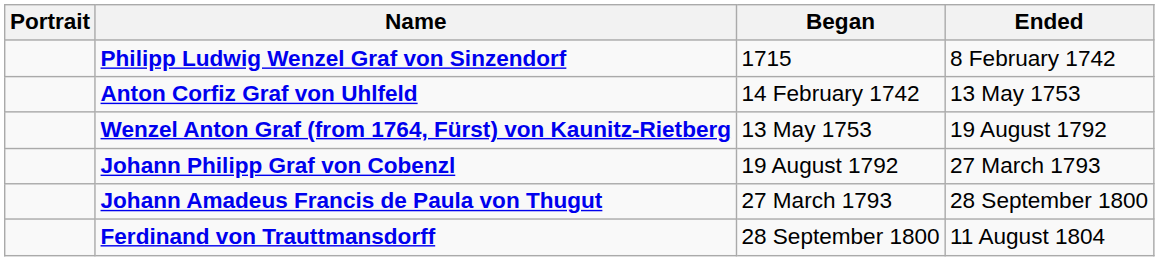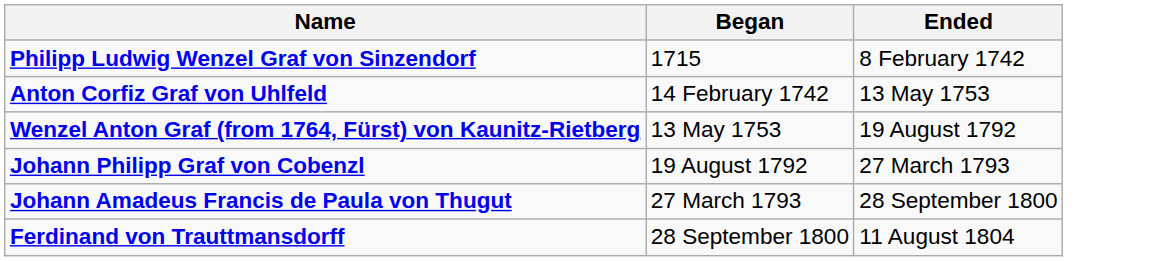 <table class="wikitable">
 <tr>
-<th>Portrait</th>
 <th>Name</th>
 <th>Began</th>
 <th>Ended</th>
 </tr>
 <tr>
-<td></td>
 <td><strong><a href='#'>Philipp Ludwig Wenzel Graf von Sinzendorf</a></strong><br></td>
 <td>1715</td>
 <td>8 February 1742</td>
 </tr>
 <tr>
-<td></td>
 <td><strong><a href='#'>Anton Corfiz Graf von Uhlfeld</a></strong><br></td>
 <td>14 February 1742</td>
 <td>13 May 1753</td>
 </tr>
 <tr>
-<td></td>
 <td><strong><a href='#'>Wenzel Anton Graf (from 1764, Fürst) von Kaunitz-Rietberg</a></strong><br></td>
 <td>13 May 1753</td>
 <td>19 August 1792</td>
 </tr>
 <tr>
-<td></td>
 <td><strong><a href='#'>Johann Philipp Graf von Cobenzl</a></strong><br></td>
 <td>19 August 1792</td>
 <td>27 March 1793</td>
 </tr>
 <tr>
-<td></td>
 <td><strong><a href='#'>Johann Amadeus Francis de Paula von Thugut</a></strong><br></td>
 <td>27 March 1793</td>
 <td>28 September 1800</td>
 </tr>
 <tr>
-<td></td>
 <td><strong><a href='#'>Ferdinand von Trauttmansdorff</a></strong><br></td>
 <td>28 September 1800</td>
 <td>11 August 1804</td>
 </tr>
 </table>
